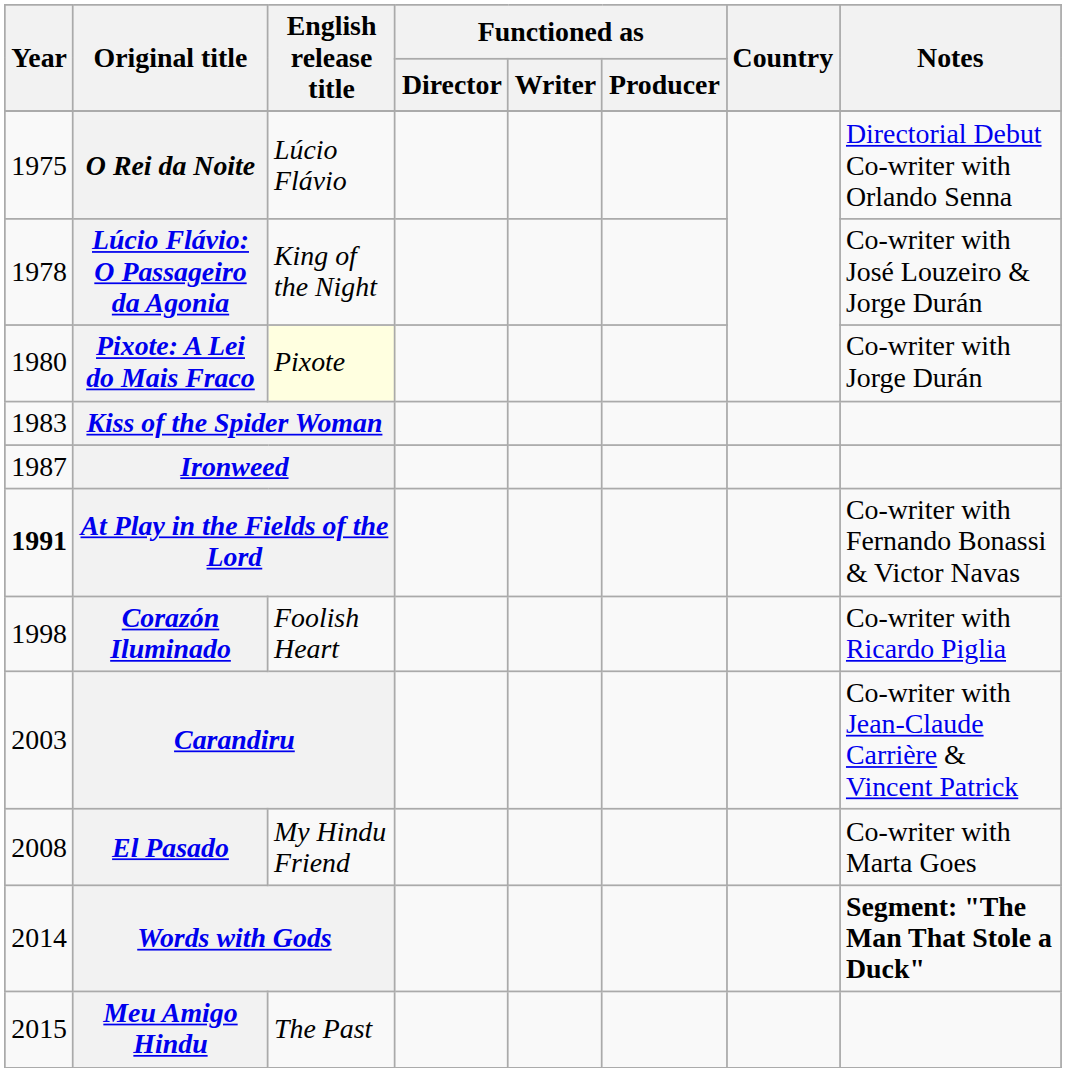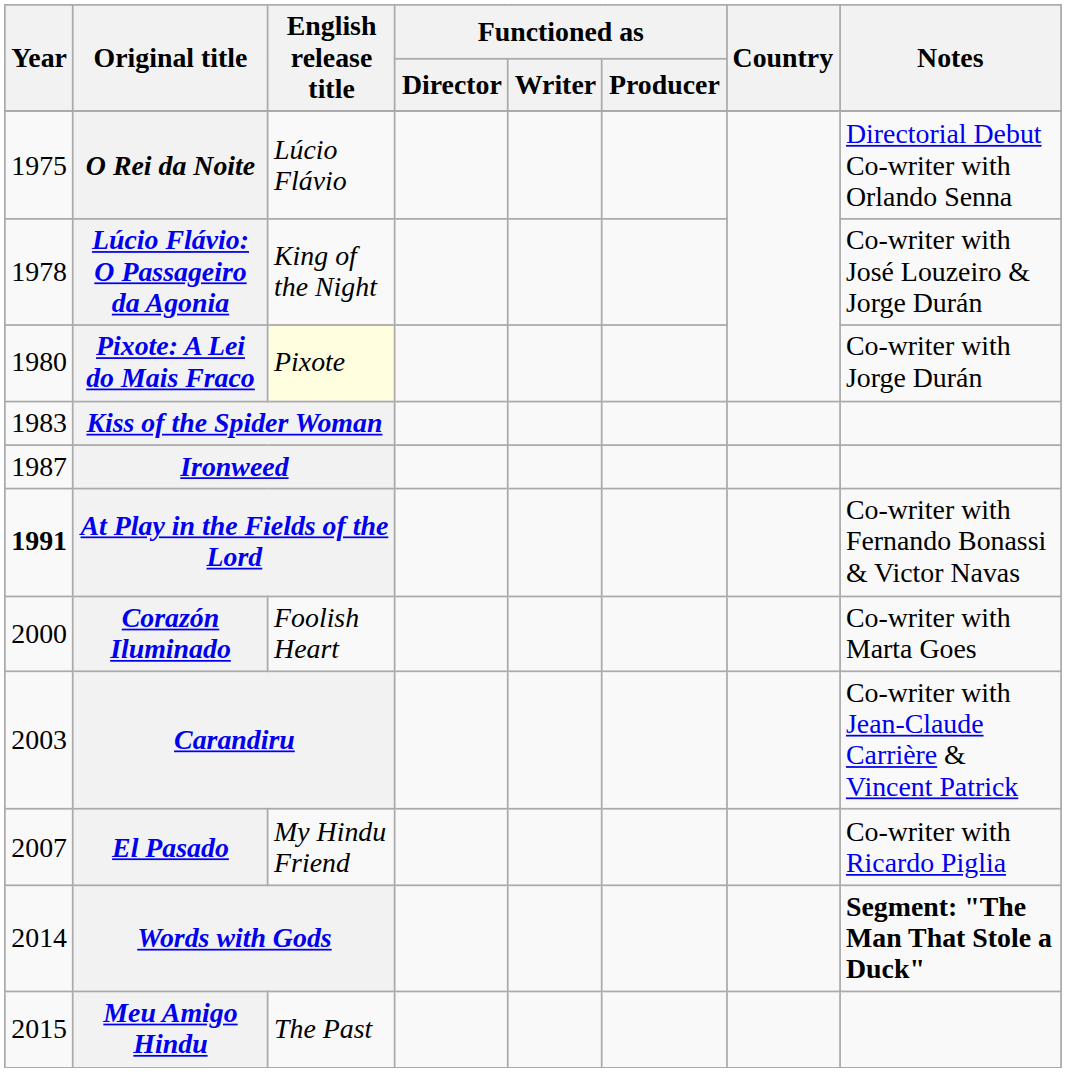 <table class="wikitable plainrowheaders sortable">
 <tr>
 <th rowspan="2" scope="col">Year</th>
 <th rowspan="2" scope="col">Original title</th>
 <th rowspan="2" scope="col">English release title</th>
 <th colspan="3">Functioned as</th>
 <th rowspan="2">Country</th>
 <th rowspan="2" scope="col">Notes</th>
 </tr>
 <tr>
 <th>Director</th>
 <th>Writer</th>
 <th>Producer</th>
 </tr>
 <tr>
 </tr>
 <tr>
 <td style="text-align:center;">1975</td>
 <th scope="row"><em>O Rei da Noite</em></th>
 <td><em>Lúcio Flávio</em></td>
 <td></td>
 <td></td>
 <td></td>
 <td rowspan="3"></td>
 <td><a href='#'>Directorial Debut</a><br>Co-writer with Orlando Senna</td>
 </tr>
 <tr>
 <td style="text-align:center;">1978</td>
 <th scope="row"><em><a href='#'>Lúcio Flávio: O Passageiro da Agonia</a></em></th>
 <td><em>King of the Night</em></td>
 <td></td>
 <td></td>
 <td></td>
 <td>Co-writer with José Louzeiro & Jorge Durán</td>
 </tr>
 <tr>
 <td style="text-align:center;">1980</td>
 <th scope="row"><em><a href='#'>Pixote: A Lei do Mais Fraco</a></em></th>
 <td style="background: lightyellow;"><em>Pixote</em></td>
 <td></td>
 <td></td>
 <td></td>
 <td>Co-writer with Jorge Durán</td>
 </tr>
 <tr>
 <td style="text-align:center;">1983</td>
 <th colspan="2" scope="row"><em><a href='#'>Kiss of the Spider Woman</a></em></th>
 <td></td>
 <td></td>
 <td></td>
 <td><br></td>
 <td></td>
 </tr>
 <tr>
 <td style="text-align:center;">1987</td>
 <th colspan="2" scope="row"><em><a href='#'>Ironweed</a></em></th>
 <td></td>
 <td></td>
 <td></td>
 <td></td>
 <td></td>
 </tr>
 <tr>
 <td style="text-align:center;"><strong>1991</strong></td>
 <th colspan="2" scope="row"><em><a href='#'>At Play in the Fields of the Lord</a></em></th>
 <td></td>
 <td></td>
 <td></td>
 <td><br></td>
 <td>Co-writer with Fernando Bonassi & Victor Navas</td>
 </tr>
 <tr>
-<td style="text-align:center;">1998</td>
+<td style="text-align:center;">2000</td>
 <th scope="row"><em><a href='#'>Corazón Iluminado</a></em></th>
 <td><em>Foolish Heart</em></td>
 <td></td>
 <td></td>
 <td></td>
 <td><br><br></td>
-<td>Co-writer with <a href='#'>Ricardo Piglia</a></td>
+<td>Co-writer with Marta Goes</td>
 </tr>
 <tr>
 <td style="text-align:center;">2003</td>
 <th colspan="2" scope="row"><em><a href='#'>Carandiru</a></em></th>
 <td></td>
 <td></td>
 <td></td>
 <td><br><br></td>
 <td>Co-writer with <a href='#'>Jean-Claude Carrière</a> & <a href='#'>Vincent Patrick</a></td>
 </tr>
 <tr>
-<td style="text-align:center;">2008</td>
+<td style="text-align:center;">2007</td>
 <th scope="row"><em><a href='#'>El Pasado</a></em></th>
 <td><em>My Hindu Friend</em></td>
 <td></td>
 <td></td>
 <td></td>
 <td><br></td>
-<td>Co-writer with Marta Goes</td>
+<td>Co-writer with <a href='#'>Ricardo Piglia</a></td>
 </tr>
 <tr>
 <td style="text-align:center;">2014</td>
 <th scope="row" colspan="2"><em><a href='#'>Words with Gods</a></em></th>
 <td></td>
 <td></td>
 <td></td>
 <td><br></td>
 <td><strong>Segment: "The Man That Stole a Duck"</strong></td>
 </tr>
 <tr>
 <td style="text-align:center;">2015</td>
 <th scope="row"><em><a href='#'>Meu Amigo Hindu</a></em></th>
 <td><em>The Past</em></td>
 <td></td>
 <td></td>
 <td></td>
 <td></td>
 <td></td>
 </tr>
 <tr>
 </tr>
 </table>
